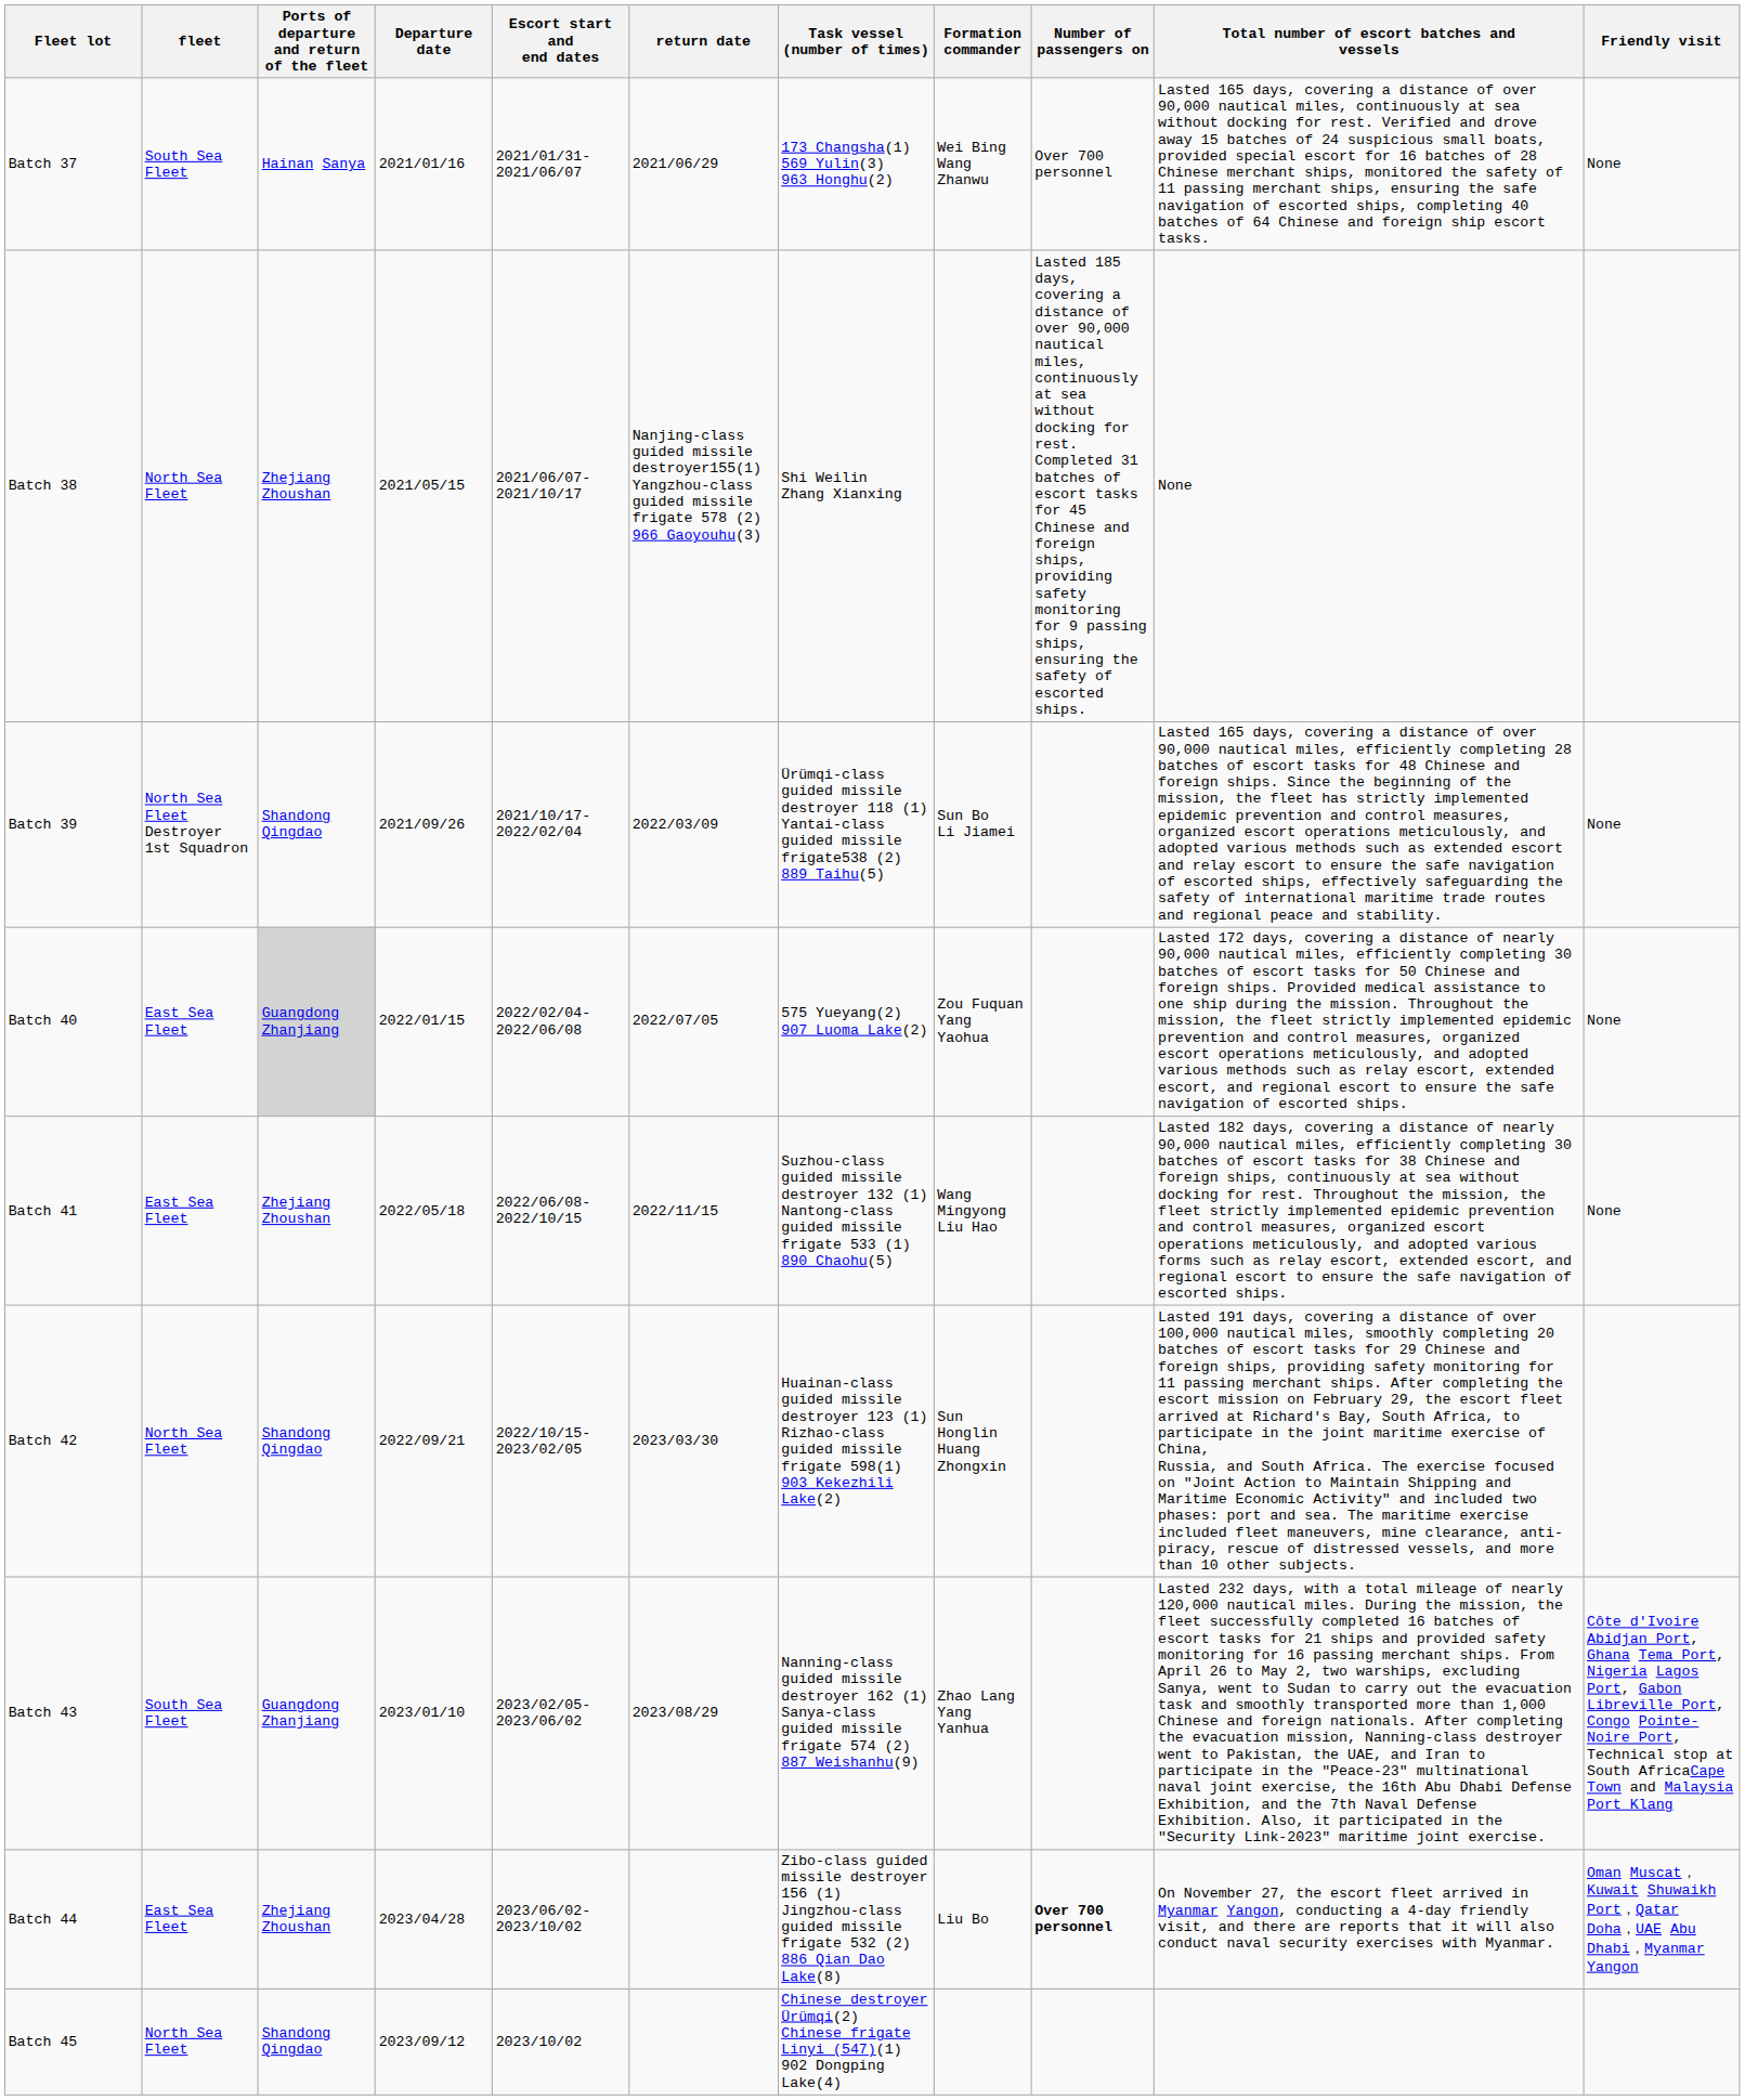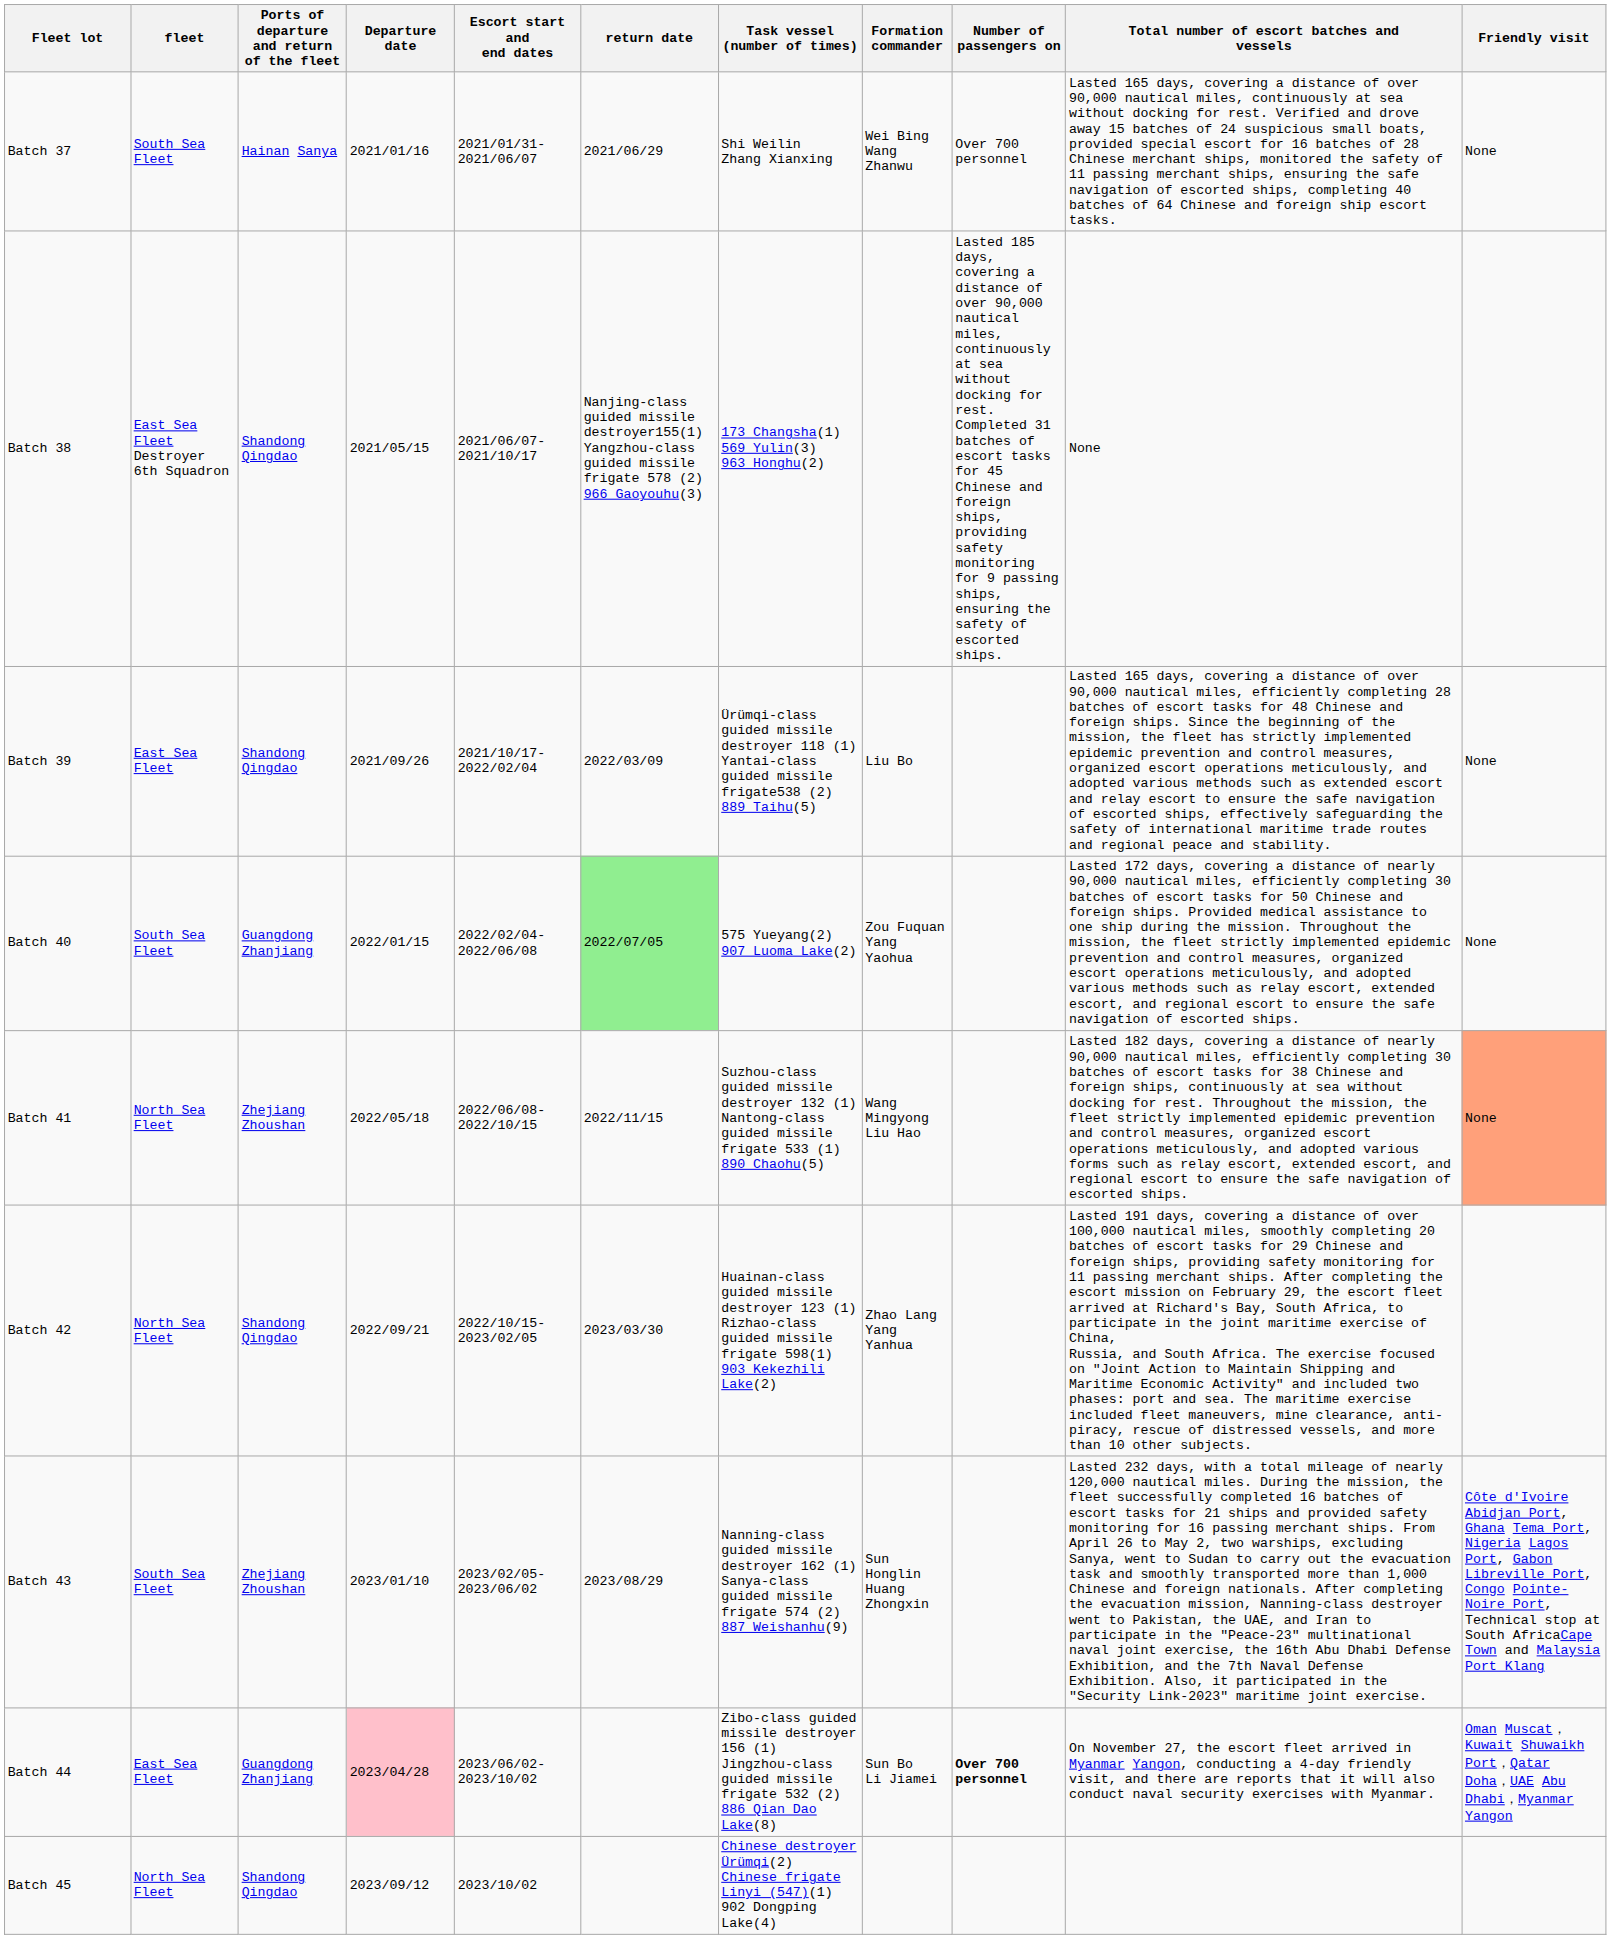 <table class="wikitable sortable">
 <tr>
 <th width="7%">Fleet lot</th>
 <th width="6%">fleet</th>
 <th width="6%">Ports of departure and return of the fleet</th>
 <th width="6%">Departure date</th>
 <th width="7%">Escort start and <br> end dates</th>
 <th width="6%">return date</th>
 <th width="8%">Task vessel <br>(number of times)</th>
 <th width="5%">Formation <br> commander</th>
 <th width="6%">Number of passengers on <br></th>
 <th width="22%">Total number of escort batches and <br> vessels</th>
 <th width="8%">Friendly visit</th>
 </tr>
 <tr>
 <td>Batch 37</td>
 <td><a href='#'>South Sea Fleet</a></td>
 <td><a href='#'>Hainan</a> <a href='#'>Sanya</a></td>
 <td>2021/01/16</td>
 <td>2021/01/31-<br>2021/06/07</td>
 <td>2021/06/29</td>
-<td><a href='#'>173 Changsha</a>(1)<br><a href='#'>569 Yulin</a>(3)<br> <a href='#'>963 Honghu</a>(2)</td>
+<td>Shi Weilin<br> Zhang Xianxing</td>
 <td>Wei Bing<br> Wang Zhanwu</td>
 <td>Over 700 personnel</td>
 <td>Lasted 165 days, covering a distance of over 90,000 nautical miles, continuously at sea without docking for rest. Verified and drove away 15 batches of 24 suspicious small boats, provided special escort for 16 batches of 28 Chinese merchant ships, monitored the safety of 11 passing merchant ships, ensuring the safe navigation of escorted ships, completing 40 batches of 64 Chinese and foreign ship escort tasks.</td>
 <td>None</td>
 </tr>
 <tr>
 <td>Batch 38</td>
-<td><a href='#'>North Sea Fleet</a></td>
-<td><a href='#'>Zhejiang</a> <a href='#'>Zhoushan</a></td>
+<td><a href='#'>East Sea Fleet</a><br>Destroyer<br>6th Squadron</td>
+<td><a href='#'>Shandong</a> <a href='#'>Qingdao</a></td>
 <td>2021/05/15</td>
 <td>2021/06/07-<br> 2021/10/17</td>
 <td 2021/11/15>Nanjing-class guided missile destroyer155(1)<br> Yangzhou-class guided missile frigate 578 (2)<br> <a href='#'>966 Gaoyouhu</a>(3)</td>
-<td>Shi Weilin<br> Zhang Xianxing</td>
+<td><a href='#'>173 Changsha</a>(1)<br><a href='#'>569 Yulin</a>(3)<br> <a href='#'>963 Honghu</a>(2)</td>
 <td></td>
 <td>Lasted 185 days, covering a distance of over 90,000 nautical miles, continuously at sea without docking for rest. Completed 31 batches of escort tasks for 45 Chinese and foreign ships, providing safety monitoring for 9 passing ships, ensuring the safety of escorted ships.</td>
 <td>None</td>
 </tr>
 <tr>
 <td>Batch 39</td>
-<td><a href='#'>North Sea Fleet</a><br>Destroyer<br>1st Squadron</td>
+<td><a href='#'>East Sea Fleet</a></td>
 <td><a href='#'>Shandong</a> <a href='#'>Qingdao</a></td>
 <td>2021/09/26</td>
 <td>2021/10/17-<br> 2022/02/04</td>
 <td>2022/03/09</td>
 <td>Ürümqi-class guided missile destroyer 118 (1)<br> Yantai-class guided missile frigate538 (2)<br> <a href='#'>889 Taihu</a>(5)</td>
-<td>Sun Bo<br>Li Jiamei</td>
+<td>Liu Bo</td>
 <td></td>
 <td>Lasted 165 days, covering a distance of over 90,000 nautical miles, efficiently completing 28 batches of escort tasks for 48 Chinese and foreign ships. Since the beginning of the mission, the fleet has strictly implemented epidemic prevention and control measures, organized escort operations meticulously, and adopted various methods such as extended escort and relay escort to ensure the safe navigation of escorted ships, effectively safeguarding the safety of international maritime trade routes and regional peace and stability.</td>
 <td>None</td>
 </tr>
 <tr>
 <td>Batch 40</td>
-<td><a href='#'>East Sea Fleet</a></td>
-<td style="background: lightgrey;"><a href='#'>Guangdong</a> <a href='#'>Zhanjiang</a></td>
+<td><a href='#'>South Sea Fleet</a></td>
+<td><a href='#'>Guangdong</a> <a href='#'>Zhanjiang</a></td>
 <td>2022/01/15</td>
 <td>2022/02/04-<br> 2022/06/08</td>
-<td>2022/07/05</td>
+<td style="background: lightgreen;">2022/07/05</td>
 <td Hohhot-class guided missile destroyer 161(1)>575 Yueyang(2)<br><a href='#'>907 Luoma Lake</a>(2)</td>
 <td>Zou Fuquan<br>Yang Yaohua</td>
 <td></td>
 <td>Lasted 172 days, covering a distance of nearly 90,000 nautical miles, efficiently completing 30 batches of escort tasks for 50 Chinese and foreign ships. Provided medical assistance to one ship during the mission. Throughout the mission, the fleet strictly implemented epidemic prevention and control measures, organized escort operations meticulously, and adopted various methods such as relay escort, extended escort, and regional escort to ensure the safe navigation of escorted ships.</td>
 <td>None</td>
 </tr>
 <tr>
 <td>Batch 41</td>
-<td><a href='#'>East Sea Fleet</a></td>
+<td><a href='#'>North Sea Fleet</a></td>
 <td><a href='#'>Zhejiang</a> <a href='#'>Zhoushan</a></td>
 <td>2022/05/18</td>
 <td>2022/06/08-<br> 2022/10/15</td>
 <td>2022/11/15</td>
 <td>Suzhou-class guided missile destroyer 132 (1)<br> Nantong-class guided missile frigate 533 (1)<br> <a href='#'>890 Chaohu</a>(5)</td>
 <td>Wang Mingyong<br>Liu Hao</td>
 <td></td>
 <td>Lasted 182 days, covering a distance of nearly 90,000 nautical miles, efficiently completing 30 batches of escort tasks for 38 Chinese and foreign ships, continuously at sea without docking for rest. Throughout the mission, the fleet strictly implemented epidemic prevention and control measures, organized escort operations meticulously, and adopted various forms such as relay escort, extended escort, and regional escort to ensure the safe navigation of escorted ships.</td>
-<td>None</td>
+<td style="background: lightsalmon;">None</td>
 </tr>
 <tr>
 <td>Batch 42</td>
 <td><a href='#'>North Sea Fleet</a></td>
 <td><a href='#'>Shandong</a> <a href='#'>Qingdao</a></td>
 <td>2022/09/21</td>
 <td>2022/10/15-<br> 2023/02/05</td>
 <td>2023/03/30</td>
 <td>Huainan-class guided missile destroyer 123 (1)<br> Rizhao-class guided missile frigate 598(1)<br><a href='#'>903 Kekezhili Lake</a>(2)</td>
-<td>Sun Honglin<br>Huang Zhongxin</td>
+<td>Zhao Lang<br>Yang Yanhua</td>
 <td></td>
 <td>Lasted 191 days, covering a distance of over 100,000 nautical miles, smoothly completing 20 batches of escort tasks for 29 Chinese and foreign ships, providing safety monitoring for 11 passing merchant ships. After completing the escort mission on February 29, the escort fleet arrived at Richard's Bay, South Africa, to participate in the joint maritime exercise of China,<br>Russia, and South Africa. The exercise focused on "Joint Action to Maintain Shipping and Maritime Economic Activity" and included two phases: port and sea. The maritime exercise included fleet maneuvers, mine clearance, anti-piracy, rescue of distressed vessels, and more than 10 other subjects.</td>
 </tr>
 <tr>
 <td>Batch 43</td>
 <td><a href='#'>South Sea Fleet</a></td>
-<td><a href='#'>Guangdong</a> <a href='#'>Zhanjiang</a></td>
+<td><a href='#'>Zhejiang</a> <a href='#'>Zhoushan</a></td>
 <td>2023/01/10</td>
 <td>2023/02/05-<br> 2023/06/02</td>
 <td>2023/08/29</td>
 <td>Nanning-class guided missile destroyer 162 (1)<br> Sanya-class guided missile frigate 574 (2)<br><a href='#'>887 Weishanhu</a>(9)</td>
-<td>Zhao Lang<br>Yang Yanhua</td>
+<td>Sun Honglin<br>Huang Zhongxin</td>
 <td></td>
 <td>Lasted 232 days, with a total mileage of nearly 120,000 nautical miles. During the mission, the fleet successfully completed 16 batches of escort tasks for 21 ships and provided safety monitoring for 16 passing merchant ships. From April 26 to May 2, two warships, excluding Sanya, went to Sudan to carry out the evacuation task and smoothly transported more than 1,000 Chinese and foreign nationals. After completing the evacuation mission, Nanning-class destroyer went to Pakistan, the UAE, and Iran to participate in the "Peace-23" multinational naval joint exercise, the 16th Abu Dhabi Defense Exhibition, and the 7th Naval Defense Exhibition. Also, it participated in the "Security Link-2023" maritime joint exercise.</td>
 <td><a href='#'>Côte d'Ivoire</a> <a href='#'>Abidjan Port</a>, <a href='#'>Ghana</a> <a href='#'>Tema Port</a>, <a href='#'>Nigeria</a> <a href='#'>Lagos Port</a>, <a href='#'>Gabon</a> <a href='#'>Libreville Port</a>, <a href='#'>Congo</a> <a href='#'>Pointe-Noire Port</a>, Technical stop at South Africa<a href='#'>Cape Town</a> and <a href='#'>Malaysia</a> <a href='#'>Port Klang</a></td>
 </tr>
 <tr>
 <td>Batch 44</td>
 <td><a href='#'>East Sea Fleet</a></td>
-<td><a href='#'>Zhejiang</a> <a href='#'>Zhoushan</a></td>
-<td>2023/04/28</td>
+<td><a href='#'>Guangdong</a> <a href='#'>Zhanjiang</a></td>
+<td style="background: pink;">2023/04/28</td>
 <td>2023/06/02-<br>2023/10/02</td>
 <td></td>
 <td>Zibo-class guided missile destroyer 156 (1)<br> Jingzhou-class guided missile frigate 532 (2)<br><a href='#'>886 Qian Dao Lake</a>(8)</td>
-<td>Liu Bo</td>
+<td>Sun Bo<br>Li Jiamei</td>
 <td><strong>Over 700 personnel</strong></td>
 <td>On November 27, the escort fleet arrived in <a href='#'>Myanmar</a> <a href='#'>Yangon</a>, conducting a 4-day friendly visit, and there are reports that it will also conduct naval security exercises with Myanmar.</td>
 <td><a href='#'>Oman</a> <a href='#'>Muscat</a>，<a href='#'>Kuwait</a> <a href='#'>Shuwaikh Port</a>，<a href='#'>Qatar</a> <a href='#'>Doha</a>，<a href='#'>UAE</a> <a href='#'>Abu Dhabi</a>，<a href='#'>Myanmar</a> <a href='#'>Yangon</a></td>
 </tr>
 <tr>
 <td>Batch 45</td>
 <td><a href='#'>North Sea Fleet</a></td>
 <td><a href='#'>Shandong</a> <a href='#'>Qingdao</a></td>
 <td>2023/09/12</td>
 <td>2023/10/02</td>
 <td></td>
 <td><a href='#'>Chinese destroyer Ürümqi</a>(2)<br><a href='#'>Chinese frigate Linyi (547)</a>(1)<br>902 Dongping Lake(4)</td>
 <td></td>
 <td></td>
 <td></td>
 <td></td>
 </tr>
 </table>
